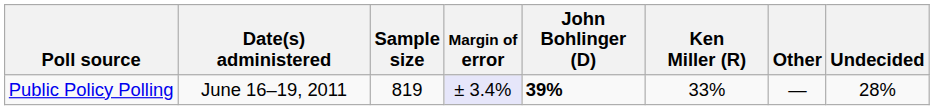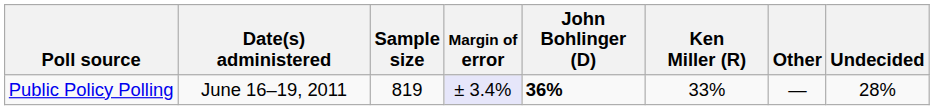 <table class="wikitable">
 <tr valign= bottom>
 <th>Poll source</th>
 <th style="width:160px;">Date(s)<br>administered</th>
 <th class=small>Sample<br>size</th>
 <th><small>Margin of</small><br>error</th>
 <th width=100px>John<br>Bohlinger (D)</th>
 <th width=100px>Ken<br>Miller (R)</th>
 <th>Other</th>
 <th>Undecided</th>
 </tr>
 <tr>
 <td><a href='#'>Public Policy Polling</a></td>
 <td align=center>June 16–19, 2011</td>
 <td align=center>819</td>
 <td align=center style="background: lavender;">± 3.4%</td>
-<td><strong>39%</strong></td>
+<td><strong>36%</strong></td>
 <td align=center>33%</td>
 <td align=center>—</td>
 <td align=center>28%</td>
 </tr>
 </table>
